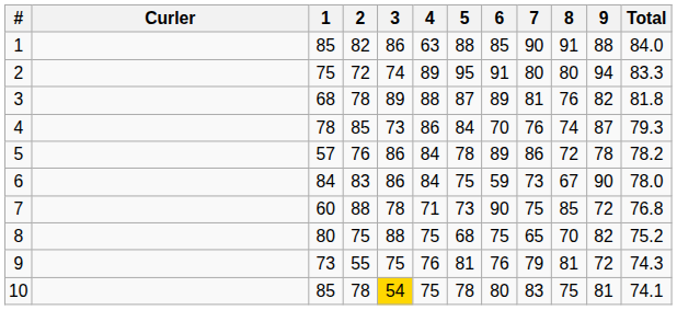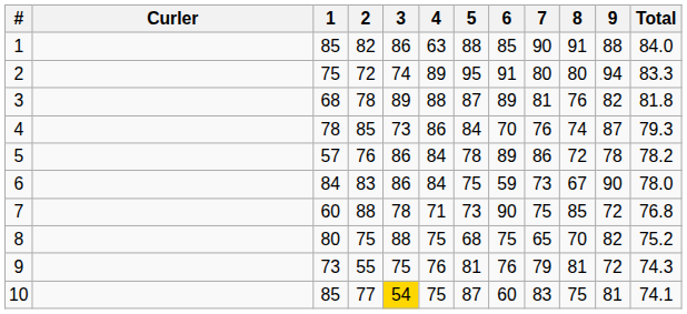 <table class="wikitable sortable" style="text-align:center">
 <tr>
 <th>#</th>
 <th width=250>Curler</th>
 <th width=25>1</th>
 <th width=25>2</th>
 <th width=25>3</th>
 <th width=25>4</th>
 <th width=25>5</th>
 <th width=25>6</th>
 <th width=25>7</th>
 <th width=25>8</th>
 <th width=25>9</th>
 <th width=40>Total</th>
 </tr>
 <tr>
 <td>1</td>
 <td align=left></td>
 <td>85</td>
 <td>82</td>
 <td>86</td>
 <td>63</td>
 <td>88</td>
 <td>85</td>
 <td>90</td>
 <td>91</td>
 <td>88</td>
 <td>84.0</td>
 </tr>
 <tr>
 <td>2</td>
 <td align=left></td>
 <td>75</td>
 <td>72</td>
 <td>74</td>
 <td>89</td>
 <td>95</td>
 <td>91</td>
 <td>80</td>
 <td>80</td>
 <td>94</td>
 <td>83.3</td>
 </tr>
 <tr>
 <td>3</td>
 <td align=left></td>
 <td>68</td>
 <td>78</td>
 <td>89</td>
 <td>88</td>
 <td>87</td>
 <td>89</td>
 <td>81</td>
 <td>76</td>
 <td>82</td>
 <td>81.8</td>
 </tr>
 <tr>
 <td>4</td>
 <td align=left></td>
 <td>78</td>
 <td>85</td>
 <td>73</td>
 <td>86</td>
 <td>84</td>
 <td>70</td>
 <td>76</td>
 <td>74</td>
 <td>87</td>
 <td>79.3</td>
 </tr>
 <tr>
 <td>5</td>
 <td align=left></td>
 <td>57</td>
 <td>76</td>
 <td>86</td>
 <td>84</td>
 <td>78</td>
 <td>89</td>
 <td>86</td>
 <td>72</td>
 <td>78</td>
 <td>78.2</td>
 </tr>
 <tr>
 <td>6</td>
 <td align=left></td>
 <td>84</td>
 <td>83</td>
 <td>86</td>
 <td>84</td>
 <td>75</td>
 <td>59</td>
 <td>73</td>
 <td>67</td>
 <td>90</td>
 <td>78.0</td>
 </tr>
 <tr>
 <td>7</td>
 <td align=left></td>
 <td>60</td>
 <td>88</td>
 <td>78</td>
 <td>71</td>
 <td>73</td>
 <td>90</td>
 <td>75</td>
 <td>85</td>
 <td>72</td>
 <td>76.8</td>
 </tr>
 <tr>
 <td>8</td>
 <td align=left></td>
 <td>80</td>
 <td>75</td>
 <td>88</td>
 <td>75</td>
 <td>68</td>
 <td>75</td>
 <td>65</td>
 <td>70</td>
 <td>82</td>
 <td>75.2</td>
 </tr>
 <tr>
 <td>9</td>
 <td align=left></td>
 <td>73</td>
 <td>55</td>
 <td>75</td>
 <td>76</td>
 <td>81</td>
 <td>76</td>
 <td>79</td>
 <td>81</td>
 <td>72</td>
 <td>74.3</td>
 </tr>
 <tr>
 <td>10</td>
 <td align=left></td>
 <td>85</td>
-<td>78</td>
+<td>77</td>
 <td style="background: gold;">54</td>
 <td>75</td>
-<td>78</td>
-<td>80</td>
+<td>87</td>
+<td>60</td>
 <td>83</td>
 <td>75</td>
 <td>81</td>
 <td>74.1</td>
 </tr>
 </table>
